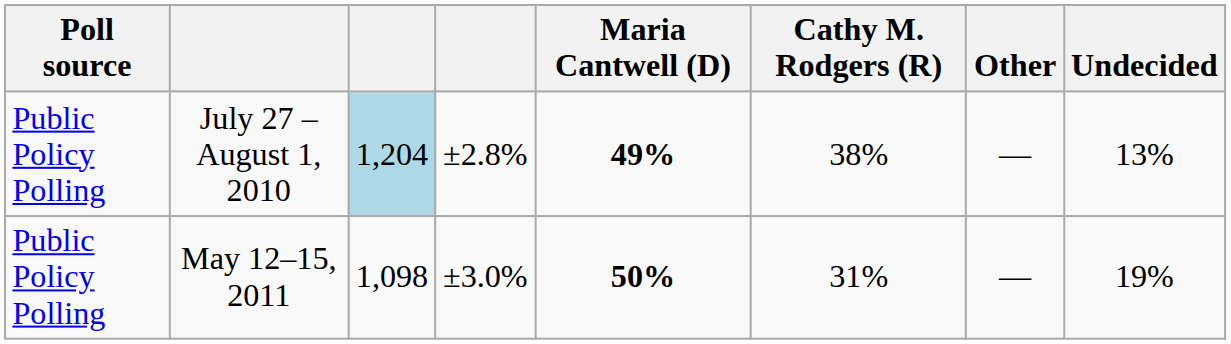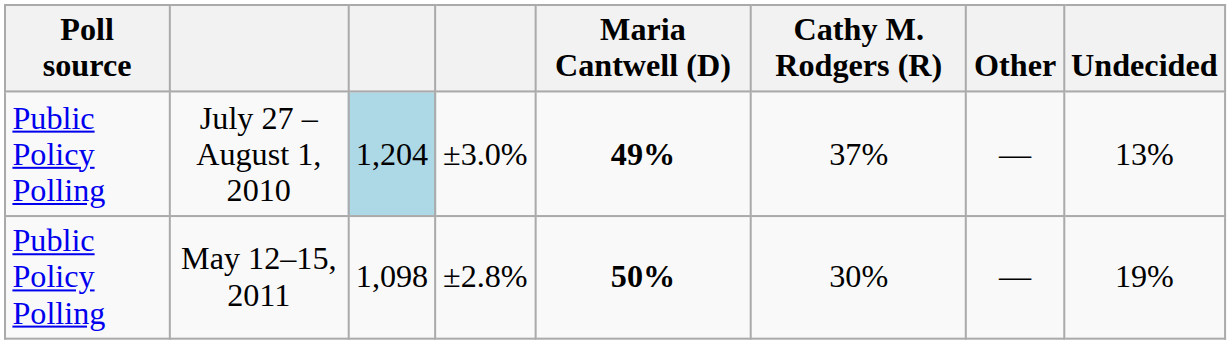 <table class="wikitable" style="text-align:center">
 <tr valign= bottom>
 <th>Poll source</th>
 <th></th>
 <th></th>
 <th></th>
 <th style="width:100px;">Maria<br>Cantwell (D)</th>
 <th style="width:100px;">Cathy M.<br>Rodgers (R)</th>
 <th>Other</th>
 <th>Undecided</th>
 </tr>
 <tr>
 <td align=left><a href='#'>Public Policy Polling</a></td>
 <td>July 27 – August 1, 2010</td>
 <td style="background: lightblue;">1,204</td>
-<td>±2.8%</td>
+<td>±3.0%</td>
 <td><strong>49%</strong></td>
-<td>38%</td>
+<td>37%</td>
 <td>—</td>
 <td>13%</td>
 </tr>
 <tr>
 <td align=left><a href='#'>Public Policy Polling</a></td>
 <td>May 12–15, 2011</td>
 <td>1,098</td>
-<td>±3.0%</td>
+<td>±2.8%</td>
 <td><strong>50%</strong></td>
-<td>31%</td>
+<td>30%</td>
 <td>—</td>
 <td>19%</td>
 </tr>
 </table>
